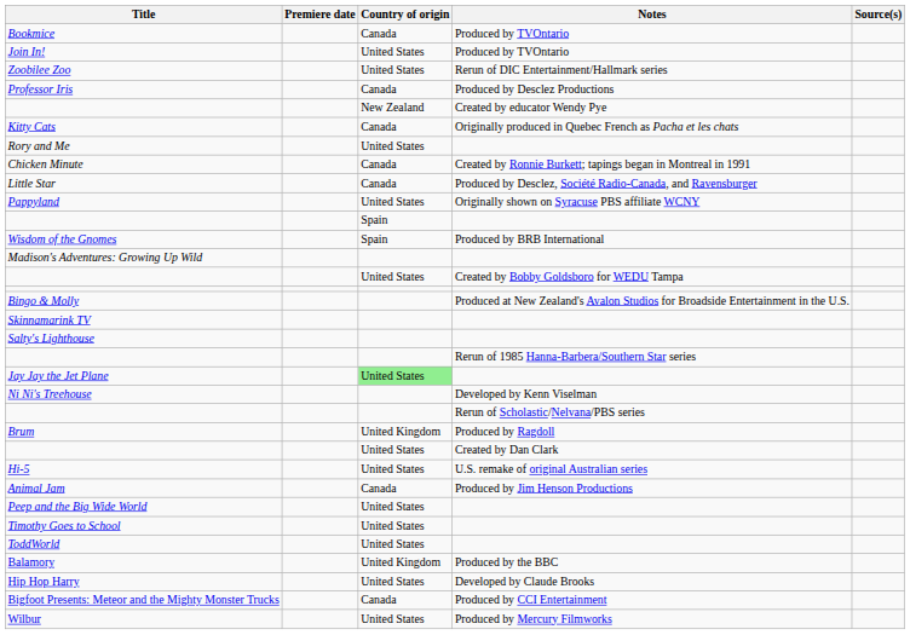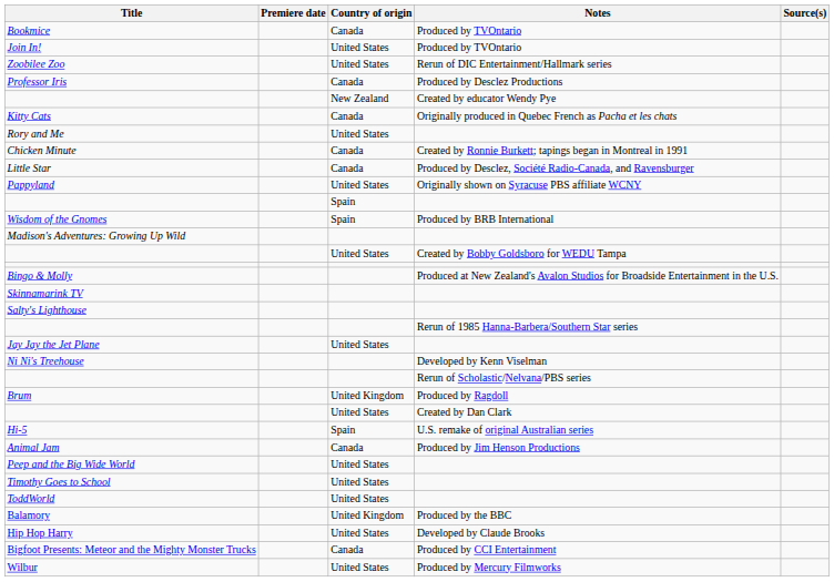 <table class="wikitable plainrowheaders sortable">
 <tr>
 <th>Title</th>
 <th>Premiere date</th>
 <th>Country of origin</th>
 <th class="unsortable">Notes</th>
 <th class="unsortable">Source(s)</th>
 </tr>
 <tr>
 <td><em><a href='#'>Bookmice</a></em></td>
 <td></td>
 <td>Canada</td>
 <td>Produced by <a href='#'>TVOntario</a></td>
 <td></td>
 </tr>
 <tr>
 <td><em><a href='#'>Join In!</a></em></td>
 <td></td>
 <td>United States</td>
 <td>Produced by TVOntario</td>
 <td></td>
 </tr>
 <tr>
 <td><em><a href='#'>Zoobilee Zoo</a></em></td>
 <td></td>
 <td>United States</td>
 <td>Rerun of DIC Entertainment/Hallmark series</td>
 <td></td>
 </tr>
 <tr>
 <td><em><a href='#'>Professor Iris</a></em></td>
 <td></td>
 <td>Canada</td>
 <td>Produced by Desclez Productions</td>
 <td></td>
 </tr>
 <tr>
 <td></td>
 <td></td>
 <td>New Zealand</td>
 <td>Created by educator Wendy Pye</td>
 <td></td>
 </tr>
 <tr>
 <td><em><a href='#'>Kitty Cats</a></em></td>
 <td></td>
 <td>Canada</td>
 <td>Originally produced in Quebec French as <em>Pacha et les chats</em></td>
 <td></td>
 </tr>
 <tr>
 <td><em>Rory and Me</em></td>
 <td></td>
 <td>United States</td>
 <td></td>
 <td></td>
 </tr>
 <tr>
 <td><em>Chicken Minute</em></td>
 <td></td>
 <td>Canada</td>
 <td>Created by <a href='#'>Ronnie Burkett</a>; tapings began in Montreal in 1991</td>
 <td></td>
 </tr>
 <tr>
 <td><em>Little Star</em></td>
 <td></td>
 <td>Canada</td>
 <td>Produced by Desclez, <a href='#'>Société Radio-Canada</a>, and <a href='#'>Ravensburger</a></td>
 <td></td>
 </tr>
 <tr>
 <td><em><a href='#'>Pappyland</a></em></td>
 <td></td>
 <td>United States</td>
 <td>Originally shown on <a href='#'>Syracuse</a> PBS affiliate <a href='#'>WCNY</a></td>
 <td></td>
 </tr>
 <tr>
 <td></td>
 <td></td>
 <td>Spain</td>
 <td></td>
 <td></td>
 </tr>
 <tr>
 <td><em><a href='#'>Wisdom of the Gnomes</a></em></td>
 <td></td>
 <td>Spain</td>
 <td>Produced by BRB International</td>
 <td></td>
 </tr>
 <tr>
 <td><em>Madison's Adventures: Growing Up Wild</em></td>
 <td></td>
 <td></td>
 <td></td>
 <td></td>
 </tr>
 <tr>
 <td></td>
 <td></td>
 <td>United States</td>
 <td>Created by <a href='#'>Bobby Goldsboro</a> for <a href='#'>WEDU</a> Tampa</td>
 <td></td>
 </tr>
 <tr>
 <td></td>
 <td></td>
 <td></td>
 <td></td>
 <td></td>
 </tr>
 <tr>
 <td><em><a href='#'>Bingo & Molly</a></em></td>
 <td></td>
 <td></td>
 <td>Produced at New Zealand's <a href='#'>Avalon Studios</a> for Broadside Entertainment in the U.S.</td>
 <td></td>
 </tr>
 <tr>
 <td><em><a href='#'>Skinnamarink TV</a></em></td>
 <td></td>
 <td></td>
 <td></td>
 <td></td>
 </tr>
 <tr>
 <td><em><a href='#'>Salty's Lighthouse</a></em></td>
 <td></td>
 <td></td>
 <td></td>
 <td></td>
 </tr>
 <tr>
 <td></td>
 <td></td>
 <td></td>
 <td>Rerun of 1985 <a href='#'>Hanna-Barbera/Southern Star</a> series</td>
 <td></td>
 </tr>
 <tr>
 <td><em><a href='#'>Jay Jay the Jet Plane</a></em></td>
 <td></td>
-<td style="background: lightgreen;">United States</td>
+<td>United States</td>
 <td></td>
 <td></td>
 </tr>
 <tr>
 <td><em><a href='#'>Ni Ni's Treehouse</a></em></td>
 <td></td>
 <td></td>
 <td>Developed by Kenn Viselman</td>
 <td></td>
 </tr>
 <tr>
 <td></td>
 <td></td>
 <td></td>
 <td>Rerun of <a href='#'>Scholastic</a>/<a href='#'>Nelvana</a>/PBS series</td>
 <td></td>
 </tr>
 <tr>
 <td><em><a href='#'>Brum</a></em></td>
 <td></td>
 <td>United Kingdom</td>
 <td>Produced by <a href='#'>Ragdoll</a></td>
 <td></td>
 </tr>
 <tr>
 <td></td>
 <td></td>
 <td>United States</td>
 <td>Created by Dan Clark</td>
 <td></td>
 </tr>
 <tr>
 <td><em><a href='#'>Hi-5</a></em></td>
 <td></td>
-<td>United States</td>
+<td>Spain</td>
 <td>U.S. remake of <a href='#'>original Australian series</a></td>
 <td></td>
 </tr>
 <tr>
 <td><em><a href='#'>Animal Jam</a></em></td>
 <td></td>
 <td>Canada</td>
 <td>Produced by <a href='#'>Jim Henson Productions</a></td>
 <td></td>
 </tr>
 <tr>
 <td><em><a href='#'>Peep and the Big Wide World</a></em></td>
 <td></td>
 <td>United States</td>
 <td></td>
 <td></td>
 </tr>
 <tr>
 <td><em><a href='#'>Timothy Goes to School</a></em></td>
 <td></td>
 <td>United States</td>
 <td></td>
 <td></td>
 </tr>
 <tr>
 <td><em><a href='#'>ToddWorld</a></td>
 <td></td>
 <td>United States</td>
 <td></td>
 <td></td>
 </tr>
 <tr>
 <td></em><a href='#'>Balamory</a><em></td>
 <td></td>
 <td>United Kingdom</td>
 <td>Produced by the BBC</td>
 <td></td>
 </tr>
 <tr>
 <td></em><a href='#'>Hip Hop Harry</a><em></td>
 <td></td>
 <td>United States</td>
 <td>Developed by Claude Brooks</td>
 <td></td>
 </tr>
 <tr>
 <td></em><a href='#'>Bigfoot Presents: Meteor and the Mighty Monster Trucks</a><em></td>
 <td></td>
 <td>Canada</td>
 <td>Produced by <a href='#'>CCI Entertainment</a></td>
 <td></td>
 </tr>
 <tr>
 <td></em><a href='#'>Wilbur</a><em></td>
 <td></td>
 <td>United States</td>
 <td>Produced by <a href='#'>Mercury Filmworks</a></td>
 <td></td>
 </tr>
 </table>
